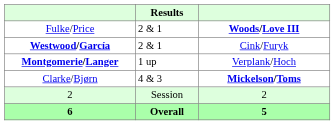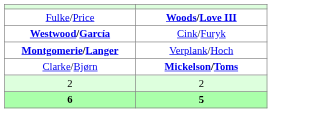 <table border="1" cellpadding="3" style="border-collapse:collapse; text-align:center;">
 <tr style="background:#dfd;">
 <th style="width:12em;"></th>
-<th style="width:5.5em;">Results</th>
 <th style="width:12em;"></th>
 </tr>
 <tr>
 <td><a href='#'>Fulke</a>/<a href='#'>Price</a></td>
-<td align=left> 2 & 1</td>
 <td><strong><a href='#'>Woods</a>/<a href='#'>Love III</a></strong></td>
 </tr>
 <tr>
 <td><strong><a href='#'>Westwood</a>/<a href='#'>García</a></strong></td>
-<td align=left> 2 & 1</td>
 <td><a href='#'>Cink</a>/<a href='#'>Furyk</a></td>
 </tr>
 <tr>
 <td><strong><a href='#'>Montgomerie</a>/<a href='#'>Langer</a></strong></td>
-<td align=left> 1 up</td>
 <td><a href='#'>Verplank</a>/<a href='#'>Hoch</a></td>
 </tr>
 <tr>
 <td><a href='#'>Clarke</a>/<a href='#'>Bjørn</a></td>
-<td align=left> 4 & 3</td>
 <td><strong><a href='#'>Mickelson</a>/<a href='#'>Toms</a></strong></td>
 </tr>
 <tr style="background:#dfd;">
 <td>2</td>
-<td>Session</td>
 <td>2</td>
 </tr>
 <tr style="background:#afa;">
 <th>6</th>
-<th>Overall</th>
 <th>5</th>
 </tr>
 </table>
